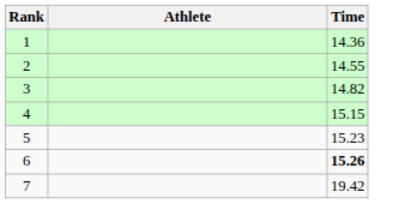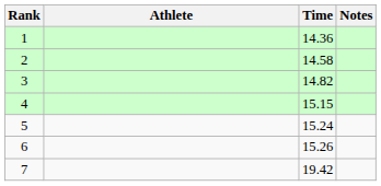 <table class="wikitable" style="text-align:center">
 <tr>
 <th>Rank</th>
 <th Style="width:18em">Athlete</th>
 <th>Time</th>
+<th>Notes</th>
 </tr>
 <tr style="background:#cfc">
 <td>1</td>
 <td style="text-align:left"></td>
 <td>14.36</td>
+<td></td>
 </tr>
 <tr style="background:#cfc">
 <td>2</td>
 <td style="text-align:left"></td>
-<td>14.55</td>
+<td>14.58</td>
+<td></td>
 </tr>
 <tr style="background:#cfc">
 <td>3</td>
 <td style="text-align:left"></td>
 <td>14.82</td>
+<td></td>
 </tr>
 <tr style="background:#cfc">
 <td>4</td>
 <td style="text-align:left"></td>
 <td>15.15</td>
+<td></td>
 </tr>
 <tr>
 <td>5</td>
 <td style="text-align:left"></td>
-<td>15.23</td>
+<td>15.24</td>
+<td></td>
 </tr>
 <tr>
 <td>6</td>
 <td style="text-align:left"></td>
-<td><strong>15.26</strong></td>
+<td>15.26</td>
+<td></td>
 </tr>
 <tr>
 <td>7</td>
 <td style="text-align:left"></td>
 <td>19.42</td>
+<td></td>
 </tr>
 </table>
